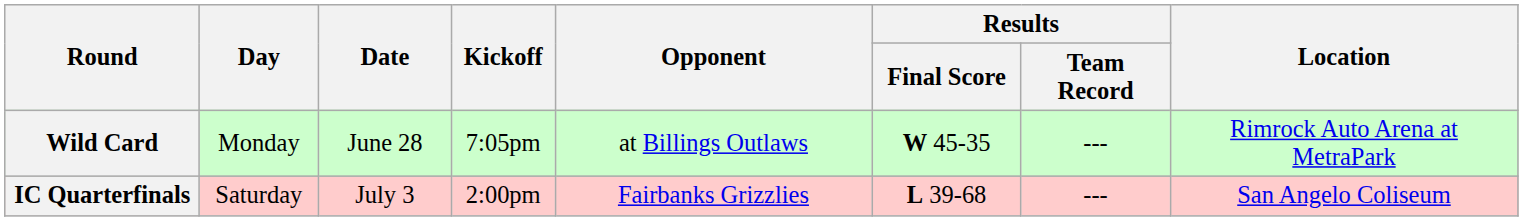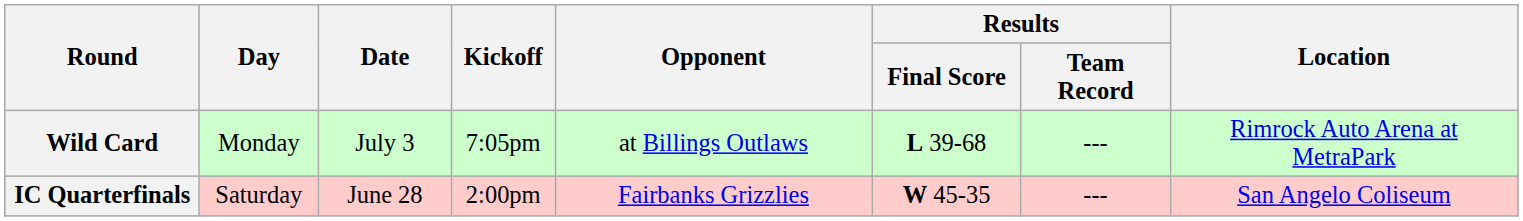 <table class="wikitable">
 <tr>
 <th rowspan="2" width="120">Round</th>
 <th rowspan="2" width="70">Day</th>
 <th rowspan="2" width="80">Date</th>
 <th rowspan="2" width="60">Kickoff</th>
 <th rowspan="2" width="200">Opponent</th>
 <th colspan="2" width="180">Results</th>
 <th rowspan="2" width="220">Location</th>
 </tr>
 <tr>
 <th width="90">Final Score</th>
 <th width="90">Team Record</th>
 </tr>
 <tr align="center" bgcolor="#CCFFCC">
 <th>Wild Card</th>
 <td align="center">Monday</td>
-<td align="center">June 28</td>
+<td align="center">July 3</td>
 <td align="center">7:05pm</td>
 <td align="center">at <a href='#'>Billings Outlaws</a></td>
-<td align="center"><strong>W</strong> 45-35</td>
+<td align="center"><strong>L</strong> 39-68</td>
 <td align="center">---</td>
 <td align="center"><a href='#'>Rimrock Auto Arena at MetraPark</a></td>
 </tr>
 <tr align="center" bgcolor="#FFCCCC">
 <th>IC Quarterfinals</th>
 <td align="center">Saturday</td>
-<td align="center">July 3</td>
+<td align="center">June 28</td>
 <td align="center">2:00pm</td>
 <td align="center"><a href='#'>Fairbanks Grizzlies</a></td>
-<td align="center"><strong>L</strong> 39-68</td>
+<td align="center"><strong>W</strong> 45-35</td>
 <td align="center">---</td>
 <td align="center"><a href='#'>San Angelo Coliseum</a></td>
 </tr>
 </table>
